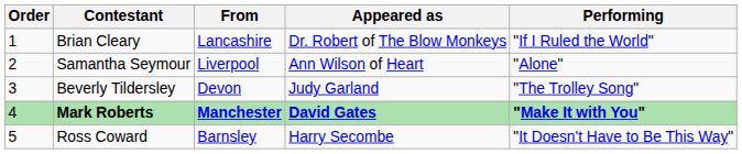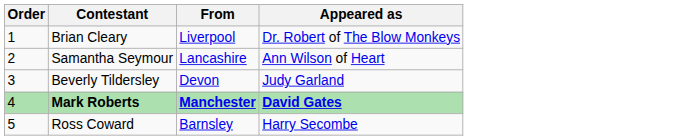 <table class="wikitable">
 <tr>
 <th>Order</th>
 <th>Contestant</th>
 <th>From</th>
 <th>Appeared as</th>
-<th>Performing</th>
 </tr>
 <tr>
 <td>1</td>
 <td>Brian Cleary</td>
-<td><a href='#'>Lancashire</a></td>
+<td><a href='#'>Liverpool</a></td>
 <td><a href='#'>Dr. Robert</a> of <a href='#'>The Blow Monkeys</a></td>
-<td>"<a href='#'>If I Ruled the World</a>"</td>
 </tr>
 <tr>
 <td>2</td>
 <td>Samantha Seymour</td>
-<td><a href='#'>Liverpool</a></td>
+<td><a href='#'>Lancashire</a></td>
 <td><a href='#'>Ann Wilson</a> of <a href='#'>Heart</a></td>
-<td>"<a href='#'>Alone</a>"</td>
 </tr>
 <tr>
 <td>3</td>
 <td>Beverly Tildersley</td>
 <td><a href='#'>Devon</a></td>
 <td><a href='#'>Judy Garland</a></td>
-<td>"<a href='#'>The Trolley Song</a>"</td>
 </tr>
 <tr style="background:#ACE1AF;">
 <td>4</td>
 <td><strong>Mark Roberts</strong></td>
 <td><strong><a href='#'>Manchester</a></strong></td>
 <td><strong><a href='#'>David Gates</a></strong></td>
-<td><strong>"<a href='#'>Make It with You</a>"</strong></td>
 </tr>
 <tr>
 <td>5</td>
 <td>Ross Coward</td>
 <td><a href='#'>Barnsley</a></td>
 <td><a href='#'>Harry Secombe</a></td>
-<td>"<a href='#'>It Doesn't Have to Be This Way</a>"</td>
 </tr>
 </table>
